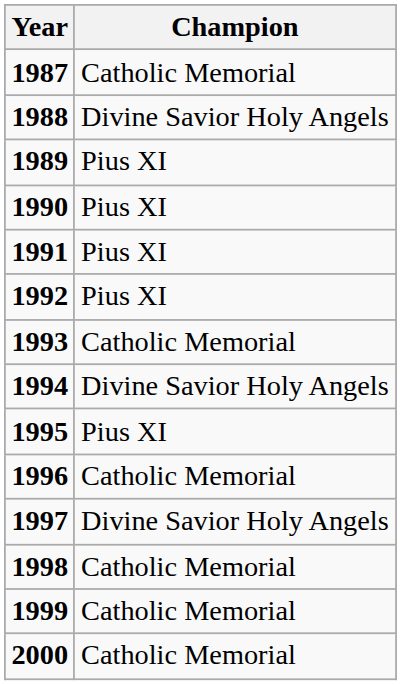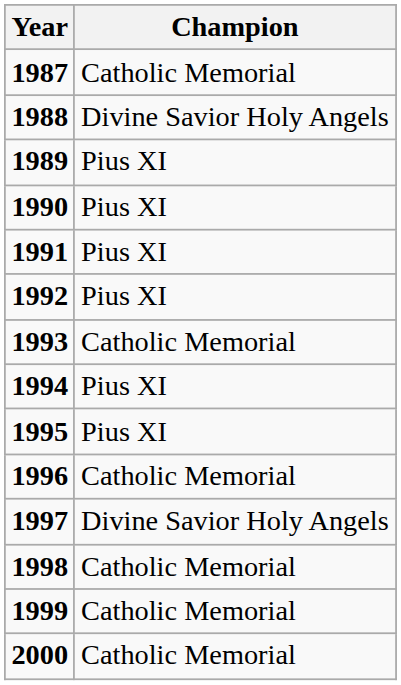 <table class="wikitable mw-collapsible mw-collapsed">
 <tr>
 <th>Year</th>
 <th>Champion</th>
 </tr>
 <tr>
 <td><strong>1987</strong></td>
 <td>Catholic Memorial</td>
 </tr>
 <tr>
 <td><strong>1988</strong></td>
 <td>Divine Savior Holy Angels</td>
 </tr>
 <tr>
 <td><strong>1989</strong></td>
 <td>Pius XI</td>
 </tr>
 <tr>
 <td><strong>1990</strong></td>
 <td>Pius XI</td>
 </tr>
 <tr>
 <td><strong>1991</strong></td>
 <td>Pius XI</td>
 </tr>
 <tr>
 <td><strong>1992</strong></td>
 <td>Pius XI</td>
 </tr>
 <tr>
 <td><strong>1993</strong></td>
 <td>Catholic Memorial</td>
 </tr>
 <tr>
 <td><strong>1994</strong></td>
-<td>Divine Savior Holy Angels</td>
+<td>Pius XI</td>
 </tr>
 <tr>
 <td><strong>1995</strong></td>
 <td>Pius XI</td>
 </tr>
 <tr>
 <td><strong>1996</strong></td>
 <td>Catholic Memorial</td>
 </tr>
 <tr>
 <td><strong>1997</strong></td>
 <td>Divine Savior Holy Angels</td>
 </tr>
 <tr>
 <td><strong>1998</strong></td>
 <td>Catholic Memorial</td>
 </tr>
 <tr>
 <td><strong>1999</strong></td>
 <td>Catholic Memorial</td>
 </tr>
 <tr>
 <td><strong>2000</strong></td>
 <td>Catholic Memorial</td>
 </tr>
 </table>
